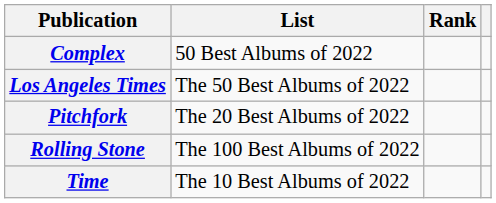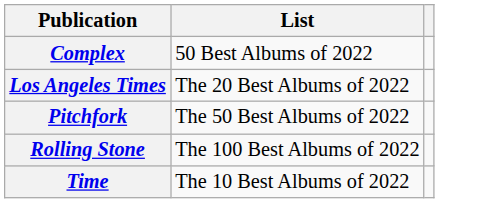 <table class="wikitable sortable plainrowheaders">
 <tr>
 <th>Publication</th>
 <th>List</th>
-<th>Rank</th>
 <th class="unsortable"></th>
 </tr>
 <tr>
 <th scope="row"><em><a href='#'>Complex</a></em></th>
 <td>50 Best Albums of 2022</td>
 <td></td>
-<td></td>
 </tr>
 <tr>
 <th scope="row"><em><a href='#'>Los Angeles Times</a></em></th>
-<td>The 50 Best Albums of 2022</td>
-<td></td>
+<td>The 20 Best Albums of 2022</td>
 <td></td>
 </tr>
 <tr>
 <th scope="row"><em><a href='#'>Pitchfork</a></em></th>
-<td>The 20 Best Albums of 2022</td>
-<td></td>
+<td>The 50 Best Albums of 2022</td>
 <td></td>
 </tr>
 <tr>
 <th scope="row"><em><a href='#'>Rolling Stone</a></em></th>
 <td>The 100 Best Albums of 2022</td>
 <td></td>
-<td></td>
 </tr>
 <tr>
 <th scope="row"><em><a href='#'>Time</a></em></th>
 <td>The 10 Best Albums of 2022</td>
 <td></td>
-<td></td>
 </tr>
 </table>
